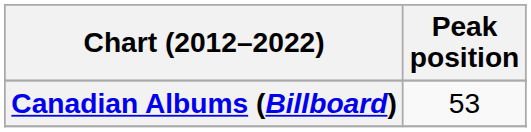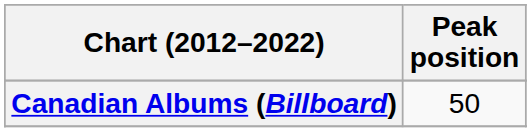 <table class="wikitable sortable plainrowheaders" style="text-align:center">
 <tr>
 <th scope="col">Chart (2012–2022)</th>
 <th scope="col">Peak<br>position</th>
 </tr>
 <tr>
 </tr>
 <tr>
 </tr>
 <tr>
 </tr>
 <tr>
 </tr>
 <tr>
 <th scope="row"><a href='#'>Canadian Albums</a> (<em><a href='#'>Billboard</a></em>)</th>
-<td>53</td>
+<td>50</td>
 </tr>
 <tr>
 </tr>
 <tr>
 </tr>
 <tr>
 </tr>
 <tr>
 </tr>
 <tr>
 </tr>
 <tr>
 </tr>
 <tr>
 </tr>
 <tr>
 </tr>
 <tr>
 </tr>
 <tr>
 </tr>
 <tr>
 </tr>
 </table>
